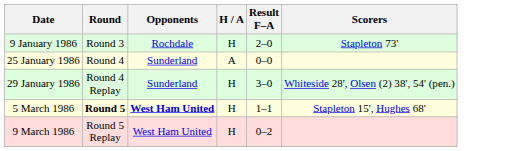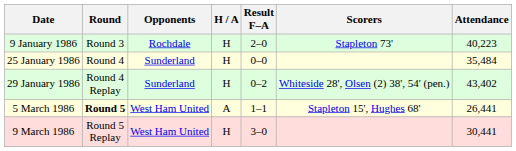 <table class="wikitable" style="text-align:center">
 <tr>
 <th>Date</th>
 <th>Round</th>
 <th>Opponents</th>
 <th>H / A</th>
 <th>Result<br>F–A</th>
 <th>Scorers</th>
+<th>Attendance</th>
 </tr>
 <tr bgcolor="#ddffdd">
 <td>9 January 1986</td>
 <td>Round 3</td>
 <td><a href='#'>Rochdale</a></td>
 <td>H</td>
 <td>2–0</td>
 <td><a href='#'>Stapleton</a> 73'</td>
+<td>40,223</td>
 </tr>
 <tr bgcolor="#ffffdd">
 <td>25 January 1986</td>
 <td>Round 4</td>
 <td><a href='#'>Sunderland</a></td>
-<td>A</td>
+<td>H</td>
 <td>0–0</td>
 <td></td>
+<td>35,484</td>
 </tr>
 <tr bgcolor="#ddffdd">
 <td>29 January 1986</td>
 <td>Round 4<br>Replay</td>
 <td><a href='#'>Sunderland</a></td>
 <td>H</td>
-<td>3–0</td>
+<td>0–2</td>
 <td><a href='#'>Whiteside</a> 28', <a href='#'>Olsen</a> (2) 38', 54' (pen.)</td>
+<td>43,402</td>
 </tr>
 <tr bgcolor="#ffffdd">
 <td>5 March 1986</td>
 <td><strong>Round 5</strong></td>
-<td><strong><a href='#'>West Ham United</a></strong></td>
-<td>H</td>
+<td><a href='#'>West Ham United</a></td>
+<td>A</td>
 <td>1–1</td>
 <td><a href='#'>Stapleton</a> 15', <a href='#'>Hughes</a> 68'</td>
+<td>26,441</td>
 </tr>
 <tr bgcolor="#ffdddd">
 <td>9 March 1986</td>
 <td>Round 5<br>Replay</td>
 <td><a href='#'>West Ham United</a></td>
 <td>H</td>
-<td>0–2</td>
+<td>3–0</td>
 <td></td>
+<td>30,441</td>
 </tr>
 </table>
